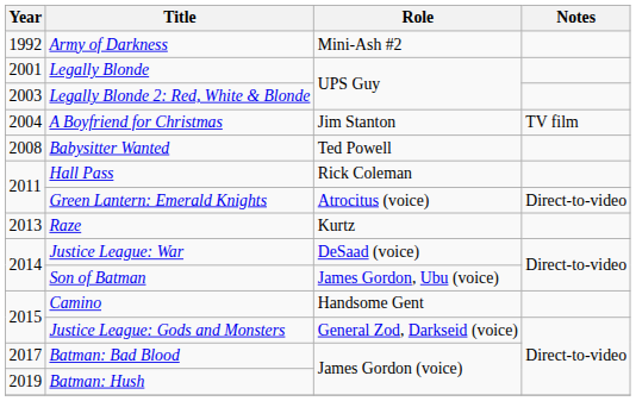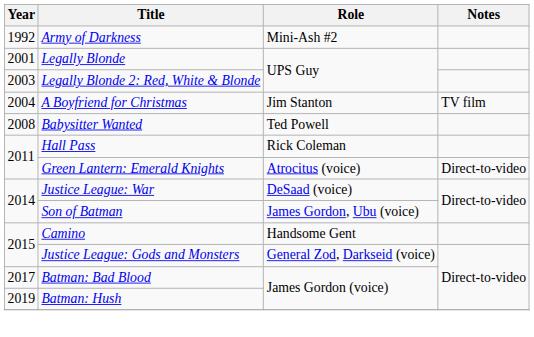 <table class="wikitable sortable">
 <tr>
 <th>Year</th>
 <th>Title</th>
 <th>Role</th>
 <th>Notes</th>
 </tr>
 <tr>
 <td>1992</td>
 <td><em><a href='#'>Army of Darkness</a></em></td>
 <td>Mini-Ash #2</td>
 <td></td>
 </tr>
 <tr>
 <td>2001</td>
 <td><em><a href='#'>Legally Blonde</a></em></td>
 <td rowspan=2>UPS Guy</td>
 <td></td>
 </tr>
 <tr>
 <td>2003</td>
 <td><em><a href='#'>Legally Blonde 2: Red, White & Blonde</a></em></td>
 <td></td>
 </tr>
 <tr>
 <td>2004</td>
 <td><em><a href='#'>A Boyfriend for Christmas</a></em></td>
 <td>Jim Stanton</td>
 <td>TV film</td>
 </tr>
 <tr>
 <td>2008</td>
 <td><em><a href='#'>Babysitter Wanted</a></em></td>
 <td>Ted Powell</td>
 <td></td>
 </tr>
 <tr>
 <td rowspan=2>2011</td>
 <td><em><a href='#'>Hall Pass</a></em></td>
 <td>Rick Coleman</td>
 <td></td>
 </tr>
 <tr>
 <td><em><a href='#'>Green Lantern: Emerald Knights</a></em></td>
 <td><a href='#'>Atrocitus</a> (voice)</td>
 <td>Direct-to-video</td>
 </tr>
 <tr>
-<td>2013</td>
-<td><em><a href='#'>Raze</a></em></td>
-<td>Kurtz</td>
-<td></td>
-</tr>
-<tr>
 <td rowspan=2>2014</td>
 <td><em><a href='#'>Justice League: War</a></em></td>
 <td><a href='#'>DeSaad</a> (voice)</td>
 <td rowspan="2">Direct-to-video</td>
 </tr>
 <tr>
 <td><em><a href='#'>Son of Batman</a></em></td>
 <td><a href='#'>James Gordon</a>, <a href='#'>Ubu</a> (voice)</td>
 </tr>
 <tr>
 <td rowspan=2>2015</td>
 <td><em><a href='#'>Camino</a></em></td>
 <td>Handsome Gent</td>
 <td></td>
 </tr>
 <tr>
 <td><em><a href='#'>Justice League: Gods and Monsters</a></em></td>
 <td><a href='#'>General Zod</a>, <a href='#'>Darkseid</a> (voice)</td>
 <td rowspan="3">Direct-to-video</td>
 </tr>
 <tr>
 <td>2017</td>
 <td><em><a href='#'>Batman: Bad Blood</a></em></td>
 <td rowspan=2>James Gordon (voice)</td>
 </tr>
 <tr>
 <td>2019</td>
 <td><em><a href='#'>Batman: Hush</a></em></td>
 </tr>
 <tr>
 </tr>
 </table>
